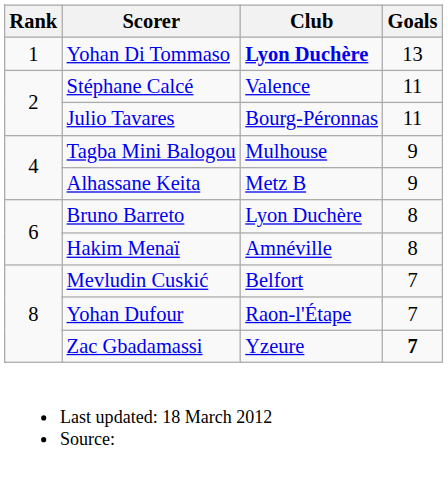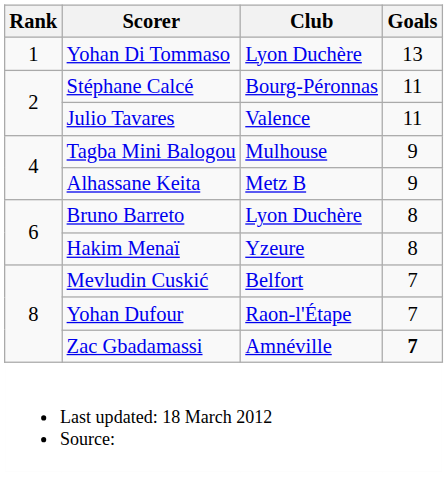 <table class="wikitable" style="float:left; margin-right:1em">
 <tr>
 <th>Rank</th>
 <th>Scorer</th>
 <th>Club</th>
 <th>Goals</th>
 </tr>
 <tr>
 <td align="center">1</td>
 <td> <a href='#'>Yohan Di Tommaso</a></td>
-<td><strong><a href='#'>Lyon Duchère</a></strong></td>
+<td><a href='#'>Lyon Duchère</a></td>
 <td align="center">13</td>
 </tr>
 <tr>
 <td rowspan="2" align="center">2</td>
 <td> <a href='#'>Stéphane Calcé</a></td>
-<td><a href='#'>Valence</a></td>
+<td><a href='#'>Bourg-Péronnas</a></td>
 <td align="center">11</td>
 </tr>
 <tr>
 <td> <a href='#'>Julio Tavares</a></td>
-<td><a href='#'>Bourg-Péronnas</a></td>
+<td><a href='#'>Valence</a></td>
 <td align="center">11</td>
 </tr>
 <tr>
 <td rowspan="2" align="center">4</td>
 <td> <a href='#'>Tagba Mini Balogou</a></td>
 <td><a href='#'>Mulhouse</a></td>
 <td align="center">9</td>
 </tr>
 <tr>
 <td> <a href='#'>Alhassane Keita</a></td>
 <td><a href='#'>Metz B</a></td>
 <td align="center">9</td>
 </tr>
 <tr>
 <td rowspan="2" align="center">6</td>
 <td> <a href='#'>Bruno Barreto</a></td>
 <td><a href='#'>Lyon Duchère</a></td>
 <td align="center">8</td>
 </tr>
 <tr>
 <td> <a href='#'>Hakim Menaï</a></td>
-<td><a href='#'>Amnéville</a></td>
+<td><a href='#'>Yzeure</a></td>
 <td align="center">8</td>
 </tr>
 <tr>
 <td rowspan="3" align="center">8</td>
 <td> <a href='#'>Mevludin Cuskić</a></td>
 <td><a href='#'>Belfort</a></td>
 <td align="center">7</td>
 </tr>
 <tr>
 <td> <a href='#'>Yohan Dufour</a></td>
 <td><a href='#'>Raon-l'Étape</a></td>
 <td align="center">7</td>
 </tr>
 <tr>
 <td> <a href='#'>Zac Gbadamassi</a></td>
-<td><a href='#'>Yzeure</a></td>
+<td><a href='#'>Amnéville</a></td>
 <td align="center"><strong>7</strong></td>
 </tr>
 <tr>
 <td colspan=4 class="unsortable" style="font-size:88%; background:#fff; border-color:#fff"><br><ul><li>Last updated: 18 March 2012</li><li>Source: </li></ul></td>
 </tr>
 </table>
